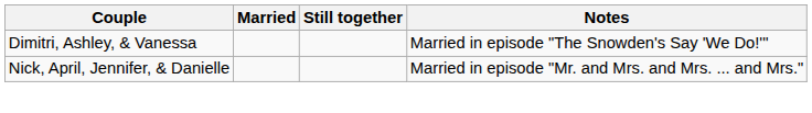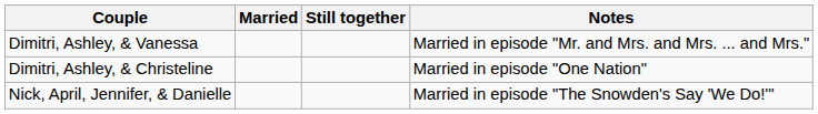 <table class="wikitable">
 <tr>
 <th>Couple</th>
 <th>Married</th>
 <th>Still together</th>
 <th>Notes</th>
 </tr>
 <tr>
 <td>Dimitri, Ashley, & Vanessa</td>
 <td></td>
 <td></td>
-<td>Married in episode "The Snowden's Say 'We Do!'"</td>
+<td>Married in episode "Mr. and Mrs. and Mrs. ... and Mrs."</td>
+</tr>
+<tr>
+<td>Dimitri, Ashley, & Christeline</td>
+<td></td>
+<td></td>
+<td>Married in episode "One Nation"</td>
 </tr>
 <tr>
 <td>Nick, April, Jennifer, & Danielle</td>
 <td></td>
 <td></td>
-<td>Married in episode "Mr. and Mrs. and Mrs. ... and Mrs."</td>
+<td>Married in episode "The Snowden's Say 'We Do!'"</td>
 </tr>
 </table>
